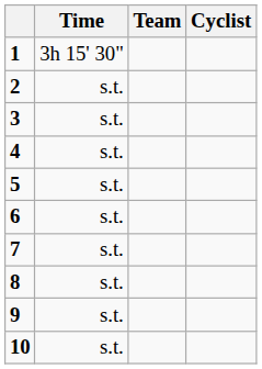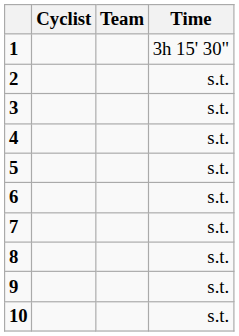 <table class="wikitable">
 <tr>
 <th></th>
+<th>Cyclist</th>
+<th>Team</th>
 <th>Time</th>
-<th>Team</th>
-<th>Cyclist</th>
 </tr>
 <tr>
 <td><strong>1</strong></td>
-<td align=right>3h 15' 30"</td>
 <td></td>
 <td></td>
+<td align=right>3h 15' 30"</td>
 </tr>
 <tr>
 <td><strong>2</strong></td>
-<td align=right>s.t.</td>
 <td></td>
 <td></td>
+<td align=right>s.t.</td>
 </tr>
 <tr>
 <td><strong>3</strong></td>
-<td align=right>s.t.</td>
 <td></td>
 <td></td>
+<td align=right>s.t.</td>
 </tr>
 <tr>
 <td><strong>4</strong></td>
-<td align=right>s.t.</td>
 <td></td>
 <td></td>
+<td align=right>s.t.</td>
 </tr>
 <tr>
 <td><strong>5</strong></td>
-<td align=right>s.t.</td>
 <td></td>
 <td></td>
+<td align=right>s.t.</td>
 </tr>
 <tr>
 <td><strong>6</strong></td>
-<td align=right>s.t.</td>
 <td></td>
 <td></td>
+<td align=right>s.t.</td>
 </tr>
 <tr>
 <td><strong>7</strong></td>
-<td align=right>s.t.</td>
 <td></td>
 <td></td>
+<td align=right>s.t.</td>
 </tr>
 <tr>
 <td><strong>8</strong></td>
-<td align=right>s.t.</td>
 <td></td>
 <td></td>
+<td align=right>s.t.</td>
 </tr>
 <tr>
 <td><strong>9</strong></td>
-<td align=right>s.t.</td>
 <td></td>
 <td></td>
+<td align=right>s.t.</td>
 </tr>
 <tr>
 <td><strong>10</strong></td>
-<td align=right>s.t.</td>
 <td></td>
 <td></td>
+<td align=right>s.t.</td>
 </tr>
 </table>
